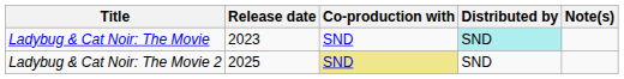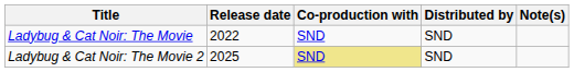 <table class="wikitable">
 <tr>
 <th>Title</th>
 <th>Release date</th>
 <th>Co-production with</th>
 <th>Distributed by</th>
 <th>Note(s)</th>
 </tr>
 <tr>
 <td><em><a href='#'>Ladybug & Cat Noir: The Movie</a></em></td>
-<td>2023</td>
+<td>2022</td>
 <td><a href='#'>SND</a></td>
-<td style="background: paleturquoise;">SND</td>
+<td>SND</td>
 <td></td>
 </tr>
 <tr>
 <td><em>Ladybug & Cat Noir: The Movie 2</em></td>
 <td>2025</td>
 <td style="background: khaki;"><a href='#'>SND</a></td>
 <td>SND</td>
 <td></td>
 </tr>
 </table>
